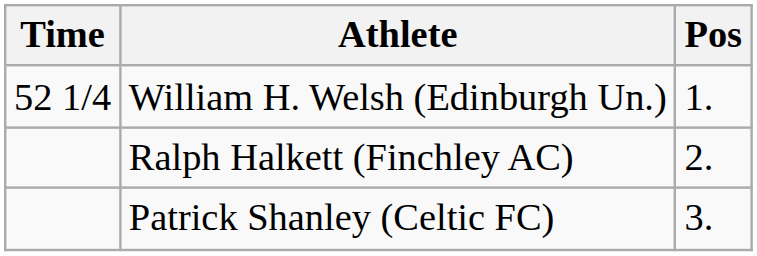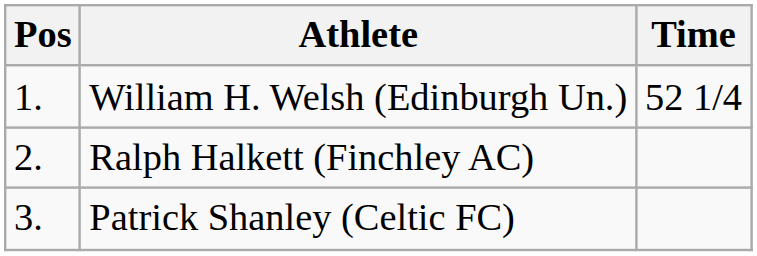 <table class="wikitable">
 <tr>
+<th>Pos</th>
+<th>Athlete</th>
 <th>Time</th>
-<th>Athlete</th>
-<th>Pos</th>
 </tr>
 <tr>
+<td>1.</td>
+<td>William H. Welsh (Edinburgh Un.)</td>
 <td>52 1/4</td>
-<td>William H. Welsh (Edinburgh Un.)</td>
-<td>1.</td>
 </tr>
 <tr>
+<td>2.</td>
+<td>Ralph Halkett (Finchley AC)</td>
 <td></td>
-<td>Ralph Halkett (Finchley AC)</td>
-<td>2.</td>
 </tr>
 <tr>
+<td>3.</td>
+<td>Patrick Shanley (Celtic FC)</td>
 <td></td>
-<td>Patrick Shanley (Celtic FC)</td>
-<td>3.</td>
 </tr>
 </table>
